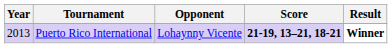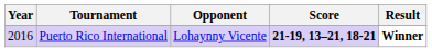 <table class="sortable wikitable" style="font-size: 90%;">
 <tr>
 <th>Year</th>
 <th>Tournament</th>
 <th>Opponent</th>
 <th>Score</th>
 <th>Result</th>
 </tr>
 <tr>
 </tr>
 <tr style="background:#D8CEF6">
-<td align="center">2013</td>
+<td align="center">2016</td>
 <td align="left"><a href='#'>Puerto Rico International</a></td>
 <td align="left"> <a href='#'>Lohaynny Vicente</a></td>
 <td align="left"><strong>21-19, 13–21, 18-21</strong></td>
 <td style="text-align:left; background:white"> <strong>Winner</strong></td>
 </tr>
 </table>
